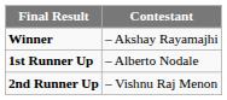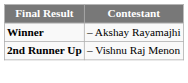 <table class="wikitable"  style="font-size: 95%;">
 <tr>
 <th style="background-color:#787878;color:#FFFFFF;">Final Result</th>
 <th style="background-color:#787878;color:#FFFFFF;">Contestant</th>
 </tr>
 <tr>
 <td><strong>Winner</strong></td>
 <td><strong></strong> – Akshay Rayamajhi</td>
 </tr>
 <tr>
-<td><strong>1st Runner Up</strong></td>
-<td><strong></strong> – Alberto Nodale</td>
-</tr>
-<tr>
 <td><strong>2nd Runner Up</strong></td>
 <td><strong></strong> – Vishnu Raj Menon</td>
 </tr>
 </table>
